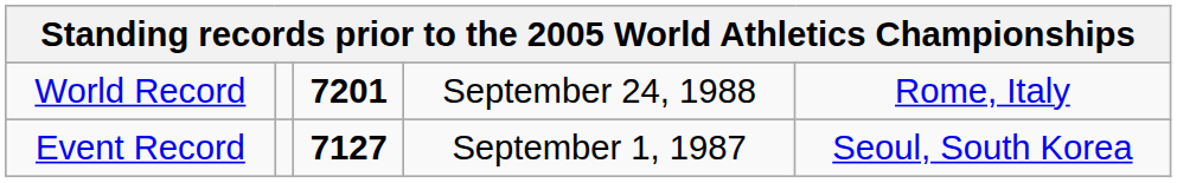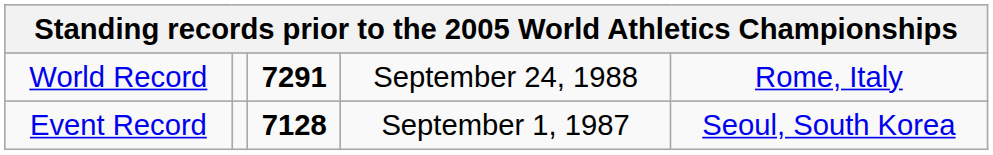 <table class="wikitable" style=" text-align:center; font-size:110%;" width="95%">
 <tr>
 <th colspan="5">Standing records prior to the 2005 World Athletics Championships</th>
 </tr>
 <tr>
 <td><a href='#'>World Record</a></td>
 <td></td>
-<td><strong>7201</strong></td>
+<td><strong>7291</strong></td>
 <td>September 24, 1988</td>
 <td> <a href='#'>Rome, Italy</a></td>
 </tr>
 <tr>
 <td><a href='#'>Event Record</a></td>
 <td></td>
-<td><strong>7127</strong></td>
+<td><strong>7128</strong></td>
 <td>September 1, 1987</td>
 <td> <a href='#'>Seoul, South Korea</a></td>
 </tr>
 </table>
